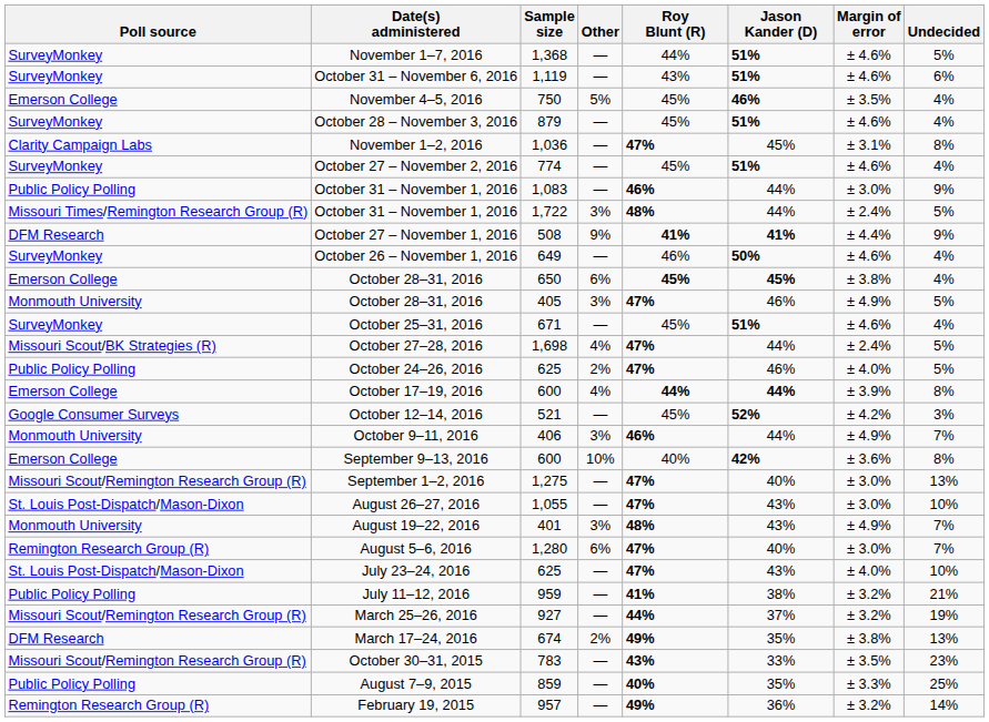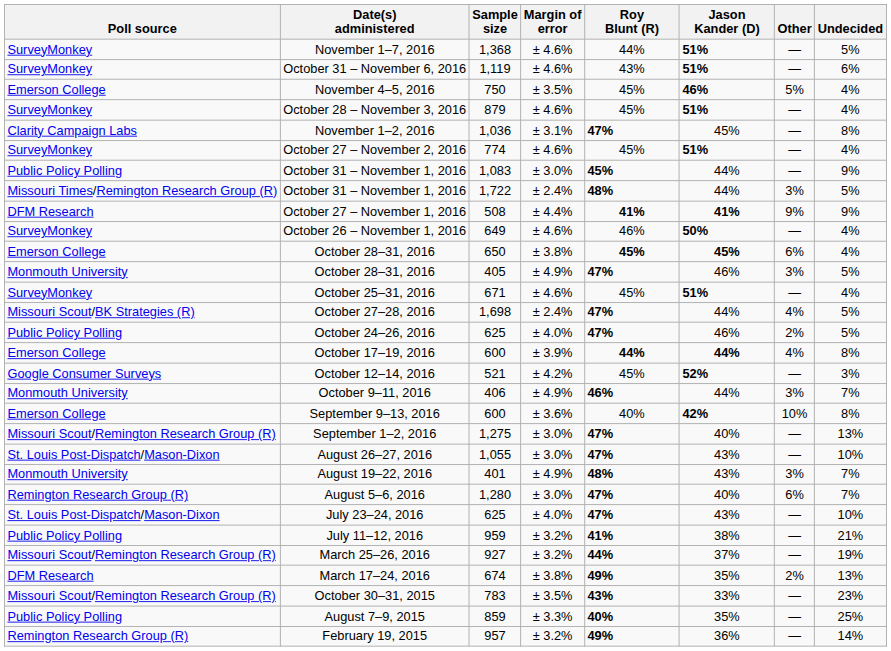 <table class="wikitable" style="font-size:90%;">
 <tr valign= bottom>
 <th>Poll source</th>
 <th>Date(s)<br>administered</th>
 <th>Sample<br>size</th>
-<th>Other</th>
+<th>Margin of<br>error</th>
 <th style="width:100px;">Roy<br>Blunt (R)</th>
 <th style="width:100px;">Jason<br>Kander (D)</th>
-<th>Margin of<br>error</th>
+<th>Other</th>
 <th>Undecided</th>
 </tr>
 <tr>
 <td><a href='#'>SurveyMonkey</a></td>
 <td align=center>November 1–7, 2016</td>
 <td align=center>1,368</td>
-<td align=center>—</td>
+<td align=center>± 4.6%</td>
 <td align=center>44%</td>
 <td><strong>51%</strong></td>
-<td align=center>± 4.6%</td>
+<td align=center>—</td>
 <td align=center>5%</td>
 </tr>
 <tr>
 <td><a href='#'>SurveyMonkey</a></td>
 <td align=center>October 31 – November 6, 2016</td>
 <td align=center>1,119</td>
-<td align=center>—</td>
+<td align=center>± 4.6%</td>
 <td align=center>43%</td>
 <td><strong>51%</strong></td>
-<td align=center>± 4.6%</td>
+<td align=center>—</td>
 <td align=center>6%</td>
 </tr>
 <tr>
 <td><a href='#'>Emerson College</a></td>
 <td align=center>November 4–5, 2016</td>
 <td align=center>750</td>
-<td align=center>5%</td>
+<td align=center>± 3.5%</td>
 <td align=center>45%</td>
 <td><strong>46%</strong></td>
-<td align=center>± 3.5%</td>
+<td align=center>5%</td>
 <td align=center>4%</td>
 </tr>
 <tr>
 <td><a href='#'>SurveyMonkey</a></td>
 <td align=center>October 28 – November 3, 2016</td>
 <td align=center>879</td>
-<td align=center>—</td>
+<td align=center>± 4.6%</td>
 <td align=center>45%</td>
 <td><strong>51%</strong></td>
-<td align=center>± 4.6%</td>
+<td align=center>—</td>
 <td align=center>4%</td>
 </tr>
 <tr>
 <td><a href='#'>Clarity Campaign Labs</a></td>
 <td align=center>November 1–2, 2016</td>
 <td align=center>1,036</td>
-<td align=center>—</td>
+<td align=center>± 3.1%</td>
 <td><strong>47%</strong></td>
 <td align=center>45%</td>
-<td align=center>± 3.1%</td>
+<td align=center>—</td>
 <td align=center>8%</td>
 </tr>
 <tr>
 <td><a href='#'>SurveyMonkey</a></td>
 <td align=center>October 27 – November 2, 2016</td>
 <td align=center>774</td>
-<td align=center>—</td>
+<td align=center>± 4.6%</td>
 <td align=center>45%</td>
 <td><strong>51%</strong></td>
-<td align=center>± 4.6%</td>
+<td align=center>—</td>
 <td align=center>4%</td>
 </tr>
 <tr>
 <td><a href='#'>Public Policy Polling</a></td>
 <td align=center>October 31 – November 1, 2016</td>
 <td align=center>1,083</td>
+<td align=center>± 3.0%</td>
+<td><strong>45%</strong></td>
+<td align=center>44%</td>
 <td align=center>—</td>
-<td><strong>46%</strong></td>
-<td align=center>44%</td>
-<td align=center>± 3.0%</td>
 <td align=center>9%</td>
 </tr>
 <tr>
 <td><a href='#'>Missouri Times</a>/<a href='#'>Remington Research Group (R)</a></td>
 <td align=center>October 31 – November 1, 2016</td>
 <td align=center>1,722</td>
-<td align=center>3%</td>
+<td align=center>± 2.4%</td>
 <td><strong>48%</strong></td>
 <td align=center>44%</td>
-<td align=center>± 2.4%</td>
+<td align=center>3%</td>
 <td align=center>5%</td>
 </tr>
 <tr>
 <td><a href='#'>DFM Research</a></td>
 <td align=center>October 27 – November 1, 2016</td>
 <td align=center>508</td>
-<td align=center>9%</td>
+<td align=center>± 4.4%</td>
 <td align=center><strong>41%</strong></td>
 <td align=center><strong>41%</strong></td>
-<td align=center>± 4.4%</td>
+<td align=center>9%</td>
 <td align=center>9%</td>
 </tr>
 <tr>
 <td><a href='#'>SurveyMonkey</a></td>
 <td align=center>October 26 – November 1, 2016</td>
 <td align=center>649</td>
-<td align=center>—</td>
+<td align=center>± 4.6%</td>
 <td align=center>46%</td>
 <td><strong>50%</strong></td>
-<td align=center>± 4.6%</td>
+<td align=center>—</td>
 <td align=center>4%</td>
 </tr>
 <tr>
 <td><a href='#'>Emerson College</a></td>
 <td align=center>October 28–31, 2016</td>
 <td align=center>650</td>
-<td align=center>6%</td>
+<td align=center>± 3.8%</td>
 <td align=center><strong>45%</strong></td>
 <td align=center><strong>45%</strong></td>
-<td align=center>± 3.8%</td>
+<td align=center>6%</td>
 <td align=center>4%</td>
 </tr>
 <tr>
 <td><a href='#'>Monmouth University</a></td>
 <td align=center>October 28–31, 2016</td>
 <td align=center>405</td>
-<td align=center>3%</td>
+<td align=center>± 4.9%</td>
 <td><strong>47%</strong></td>
 <td align=center>46%</td>
-<td align=center>± 4.9%</td>
+<td align=center>3%</td>
 <td align=center>5%</td>
 </tr>
 <tr>
 <td><a href='#'>SurveyMonkey</a></td>
 <td align=center>October 25–31, 2016</td>
 <td align=center>671</td>
-<td align=center>—</td>
+<td align=center>± 4.6%</td>
 <td align=center>45%</td>
 <td><strong>51%</strong></td>
-<td align=center>± 4.6%</td>
+<td align=center>—</td>
 <td align=center>4%</td>
 </tr>
 <tr>
 <td><a href='#'>Missouri Scout</a>/<a href='#'>BK Strategies (R)</a></td>
 <td align=center>October 27–28, 2016</td>
 <td align=center>1,698</td>
-<td align=center>4%</td>
+<td align=center>± 2.4%</td>
 <td><strong>47%</strong></td>
 <td align=center>44%</td>
-<td align=center>± 2.4%</td>
+<td align=center>4%</td>
 <td align=center>5%</td>
 </tr>
 <tr>
 <td><a href='#'>Public Policy Polling</a></td>
 <td align=center>October 24–26, 2016</td>
 <td align=center>625</td>
-<td align=center>2%</td>
+<td align=center>± 4.0%</td>
 <td><strong>47%</strong></td>
 <td align=center>46%</td>
-<td align=center>± 4.0%</td>
+<td align=center>2%</td>
 <td align=center>5%</td>
 </tr>
 <tr>
 <td><a href='#'>Emerson College</a></td>
 <td align=center>October 17–19, 2016</td>
 <td align=center>600</td>
-<td align=center>4%</td>
+<td align=center>± 3.9%</td>
 <td align=center><strong>44%</strong></td>
 <td align=center><strong>44%</strong></td>
-<td align=center>± 3.9%</td>
+<td align=center>4%</td>
 <td align=center>8%</td>
 </tr>
 <tr>
 <td><a href='#'>Google Consumer Surveys</a></td>
 <td align=center>October 12–14, 2016</td>
 <td align=center>521</td>
-<td align=center>—</td>
+<td align=center>± 4.2%</td>
 <td align=center>45%</td>
 <td><strong>52%</strong></td>
-<td align=center>± 4.2%</td>
+<td align=center>—</td>
 <td align=center>3%</td>
 </tr>
 <tr>
 <td><a href='#'>Monmouth University</a></td>
 <td align=center>October 9–11, 2016</td>
 <td align=center>406</td>
-<td align=center>3%</td>
+<td align=center>± 4.9%</td>
 <td><strong>46%</strong></td>
 <td align=center>44%</td>
-<td align=center>± 4.9%</td>
+<td align=center>3%</td>
 <td align=center>7%</td>
 </tr>
 <tr>
 <td><a href='#'>Emerson College</a></td>
 <td align=center>September 9–13, 2016</td>
 <td align=center>600</td>
-<td align=center>10%</td>
+<td align=center>± 3.6%</td>
 <td align=center>40%</td>
 <td><strong>42%</strong></td>
-<td align=center>± 3.6%</td>
+<td align=center>10%</td>
 <td align=center>8%</td>
 </tr>
 <tr>
 <td><a href='#'>Missouri Scout</a>/<a href='#'>Remington Research Group (R)</a></td>
 <td align=center>September 1–2, 2016</td>
 <td align=center>1,275</td>
-<td align=center>—</td>
+<td align=center>± 3.0%</td>
 <td><strong>47%</strong></td>
 <td align=center>40%</td>
-<td align=center>± 3.0%</td>
+<td align=center>—</td>
 <td align=center>13%</td>
 </tr>
 <tr>
 <td><a href='#'>St. Louis Post-Dispatch</a>/<a href='#'>Mason-Dixon</a></td>
 <td align=center>August 26–27, 2016</td>
 <td align=center>1,055</td>
-<td align=center>—</td>
+<td align=center>± 3.0%</td>
 <td><strong>47%</strong></td>
 <td align=center>43%</td>
-<td align=center>± 3.0%</td>
+<td align=center>—</td>
 <td align=center>10%</td>
 </tr>
 <tr>
 <td><a href='#'>Monmouth University</a></td>
 <td align=center>August 19–22, 2016</td>
 <td align=center>401</td>
-<td align=center>3%</td>
+<td align=center>± 4.9%</td>
 <td><strong>48%</strong></td>
 <td align=center>43%</td>
-<td align=center>± 4.9%</td>
+<td align=center>3%</td>
 <td align=center>7%</td>
 </tr>
 <tr>
 <td><a href='#'>Remington Research Group (R)</a></td>
 <td align=center>August 5–6, 2016</td>
 <td align=center>1,280</td>
-<td align=center>6%</td>
+<td align=center>± 3.0%</td>
 <td><strong>47%</strong></td>
 <td align=center>40%</td>
-<td align=center>± 3.0%</td>
+<td align=center>6%</td>
 <td align=center>7%</td>
 </tr>
 <tr>
 <td><a href='#'>St. Louis Post-Dispatch</a>/<a href='#'>Mason-Dixon</a></td>
 <td align=center>July 23–24, 2016</td>
 <td align=center>625</td>
-<td align=center>—</td>
+<td align=center>± 4.0%</td>
 <td><strong>47%</strong></td>
 <td align=center>43%</td>
-<td align=center>± 4.0%</td>
+<td align=center>—</td>
 <td align=center>10%</td>
 </tr>
 <tr>
 <td><a href='#'>Public Policy Polling</a></td>
 <td align=center>July 11–12, 2016</td>
 <td align=center>959</td>
-<td align=center>—</td>
+<td align=center>± 3.2%</td>
 <td><strong>41%</strong></td>
 <td align=center>38%</td>
-<td align=center>± 3.2%</td>
+<td align=center>—</td>
 <td align=center>21%</td>
 </tr>
 <tr>
 <td><a href='#'>Missouri Scout</a>/<a href='#'>Remington Research Group (R)</a></td>
 <td align=center>March 25–26, 2016</td>
 <td align=center>927</td>
-<td align=center>—</td>
+<td align=center>± 3.2%</td>
 <td><strong>44%</strong></td>
 <td align=center>37%</td>
-<td align=center>± 3.2%</td>
+<td align=center>—</td>
 <td align=center>19%</td>
 </tr>
 <tr>
 <td><a href='#'>DFM Research</a></td>
 <td align=center>March 17–24, 2016</td>
 <td align=center>674</td>
-<td align=center>2%</td>
+<td align=center>± 3.8%</td>
 <td><strong>49%</strong></td>
 <td align=center>35%</td>
-<td align=center>± 3.8%</td>
+<td align=center>2%</td>
 <td align=center>13%</td>
 </tr>
 <tr>
 <td><a href='#'>Missouri Scout</a>/<a href='#'>Remington Research Group (R)</a></td>
 <td align=center>October 30–31, 2015</td>
 <td align=center>783</td>
-<td align=center>—</td>
+<td align=center>± 3.5%</td>
 <td><strong>43%</strong></td>
 <td align=center>33%</td>
-<td align=center>± 3.5%</td>
+<td align=center>—</td>
 <td align=center>23%</td>
 </tr>
 <tr>
 <td><a href='#'>Public Policy Polling</a></td>
 <td align=center>August 7–9, 2015</td>
 <td align=center>859</td>
-<td align=center>—</td>
+<td align=center>± 3.3%</td>
 <td><strong>40%</strong></td>
 <td align=center>35%</td>
-<td align=center>± 3.3%</td>
+<td align=center>—</td>
 <td align=center>25%</td>
 </tr>
 <tr>
 <td><a href='#'>Remington Research Group (R)</a></td>
 <td align=center>February 19, 2015</td>
 <td align=center>957</td>
-<td align=center>—</td>
+<td align=center>± 3.2%</td>
 <td><strong>49%</strong></td>
 <td align=center>36%</td>
-<td align=center>± 3.2%</td>
+<td align=center>—</td>
 <td align=center>14%</td>
 </tr>
 </table>
